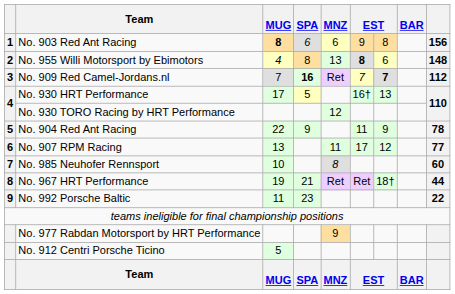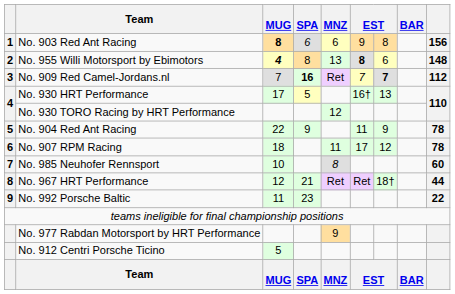 <table align=left| class="wikitable" style="font-size: 85%; text-align: center;">
 <tr valign="top">
 <th valign=middle></th>
 <th valign=middle>Team</th>
 <th><br><a href='#'>MUG</a></th>
 <th><br><a href='#'>SPA</a></th>
 <th><br><a href='#'>MNZ</a></th>
 <th colspan=2><br><a href='#'>EST</a></th>
 <th><br><a href='#'>BAR</a></th>
 <th valign=middle>  </th>
 </tr>
 <tr>
 <th>1</th>
 <td align=left> No. 903 Red Ant Racing</td>
 <td style="background:#FFDF9F;"><strong>8</strong></td>
 <td style="background:#DFDFDF;"><em>6</em></td>
 <td style="background:#FFFFBF;">6</td>
 <td style="background:#FFDF9F;">9</td>
 <td style="background:#FFDF9F;">8</td>
 <td></td>
 <th>156</th>
 </tr>
 <tr>
 <th>2</th>
 <td align=left> No. 955 Willi Motorsport by Ebimotors</td>
-<td style="background:#FFFFBF;"><em>4</em></td>
+<td style="background:#FFFFBF;"><strong><em>4</em></strong></td>
 <td style="background:#FFDF9F;">8</td>
 <td style="background:#DFFFDF;">13</td>
 <td style="background:#DFDFDF;"><strong>8</strong></td>
 <td style="background:#FFFFBF;">6</td>
 <td></td>
 <th>148</th>
 </tr>
 <tr>
 <th>3</th>
 <td align=left> No. 909 Red Camel-Jordans.nl</td>
 <td style="background:#DFDFDF;">7</td>
 <td style="background:#DFFFDF;"><strong>16</strong></td>
 <td style="background:#EFCFFF;">Ret</td>
 <td style="background:#FFFFBF;"><em>7</em></td>
 <td style="background:#DFDFDF;"><strong>7</strong></td>
 <td></td>
 <th>112</th>
 </tr>
 <tr>
 <th rowspan=2>4</th>
 <td align=left> No. 930 HRT Performance</td>
 <td style="background:#DFFFDF;">17</td>
 <td style="background:#FFFFBF;">5</td>
 <td></td>
 <td style="background:#DFFFDF;">16†</td>
 <td style="background:#DFFFDF;">13</td>
 <td></td>
 <th rowspan=2>110</th>
 </tr>
 <tr>
 <td align=left> No. 930 TORO Racing by HRT Performance</td>
 <td></td>
 <td></td>
 <td style="background:#DFFFDF;">12</td>
 <td></td>
 <td></td>
 <td></td>
 </tr>
 <tr>
 <th>5</th>
 <td align=left> No. 904 Red Ant Racing</td>
 <td style="background:#DFFFDF;">22</td>
 <td style="background:#DFFFDF;">9</td>
 <td></td>
 <td style="background:#DFFFDF;">11</td>
 <td style="background:#DFFFDF;">9</td>
 <td></td>
 <th>78</th>
 </tr>
 <tr>
 <th>6</th>
 <td align=left> No. 907 RPM Racing</td>
-<td style="background:#DFFFDF;">13</td>
+<td style="background:#DFFFDF;">18</td>
 <td></td>
 <td style="background:#DFFFDF;">11</td>
 <td style="background:#DFFFDF;">17</td>
 <td style="background:#DFFFDF;">12</td>
 <td></td>
-<th>77</th>
+<th>78</th>
 </tr>
 <tr>
 <th>7</th>
 <td align=left> No. 985 Neuhofer Rennsport</td>
 <td style="background:#DFFFDF;">10</td>
 <td></td>
 <td style="background:#DFDFDF;"><em>8</em></td>
 <td></td>
 <td></td>
 <td></td>
 <th>60</th>
 </tr>
 <tr>
 <th>8</th>
 <td align=left> No. 967 HRT Performance</td>
-<td style="background:#DFFFDF;">19</td>
+<td style="background:#DFFFDF;">12</td>
 <td style="background:#DFFFDF;">21</td>
 <td style="background:#EFCFFF;">Ret</td>
 <td style="background:#EFCFFF;">Ret</td>
 <td style="background:#DFFFDF;">18†</td>
 <td></td>
 <th>44</th>
 </tr>
 <tr>
 <th>9</th>
 <td align=left> No. 992 Porsche Baltic</td>
 <td style="background:#DFFFDF;">11</td>
 <td style="background:#DFFFDF;">23</td>
 <td></td>
 <td></td>
 <td></td>
 <td></td>
 <th>22</th>
 </tr>
 <tr>
 <td colspan="10"><em>teams ineligible for final championship positions</em></td>
 </tr>
 <tr>
 <th></th>
 <td align=left> No. 977 Rabdan Motorsport by HRT Performance</td>
 <td></td>
 <td></td>
 <td style="background:#FFDF9F;">9</td>
 <td></td>
 <td></td>
 <td></td>
 <th></th>
 </tr>
 <tr>
 <th></th>
 <td align=left> No. 912 Centri Porsche Ticino</td>
 <td style="background:#DFFFDF;">5</td>
 <td></td>
 <td></td>
 <td></td>
 <td></td>
 <td></td>
 <th></th>
 </tr>
 <tr>
 <th valign=middle></th>
 <th valign=middle>Team</th>
 <th><br><a href='#'>MUG</a></th>
 <th><br><a href='#'>SPA</a></th>
 <th><br><a href='#'>MNZ</a></th>
 <th colspan=2><br><a href='#'>EST</a></th>
 <th><br><a href='#'>BAR</a></th>
 <th valign=middle>  </th>
 </tr>
 </table>
